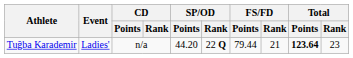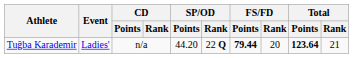 <table class="wikitable" style="font-size:90%">
 <tr>
 <th rowspan="2">Athlete</th>
 <th rowspan="2">Event</th>
 <th colspan="2">CD</th>
 <th colspan="2">SP/OD</th>
 <th colspan="2">FS/FD</th>
 <th colspan="2">Total</th>
 </tr>
 <tr>
 <th>Points</th>
 <th>Rank</th>
 <th>Points</th>
 <th>Rank</th>
 <th>Points</th>
 <th>Rank</th>
 <th>Points</th>
 <th>Rank</th>
 </tr>
 <tr>
 <td><a href='#'>Tuğba Karademir</a></td>
 <td><a href='#'>Ladies'</a></td>
 <td colspan=2 align="center">n/a</td>
 <td align="center">44.20</td>
 <td align="center">22 <strong>Q</strong></td>
-<td align="center">79.44</td>
+<td align="center"><strong>79.44</strong></td>
+<td align="center">20</td>
+<td align="center"><strong>123.64</strong></td>
 <td align="center">21</td>
-<td align="center"><strong>123.64</strong></td>
-<td align="center">23</td>
 </tr>
 </table>
